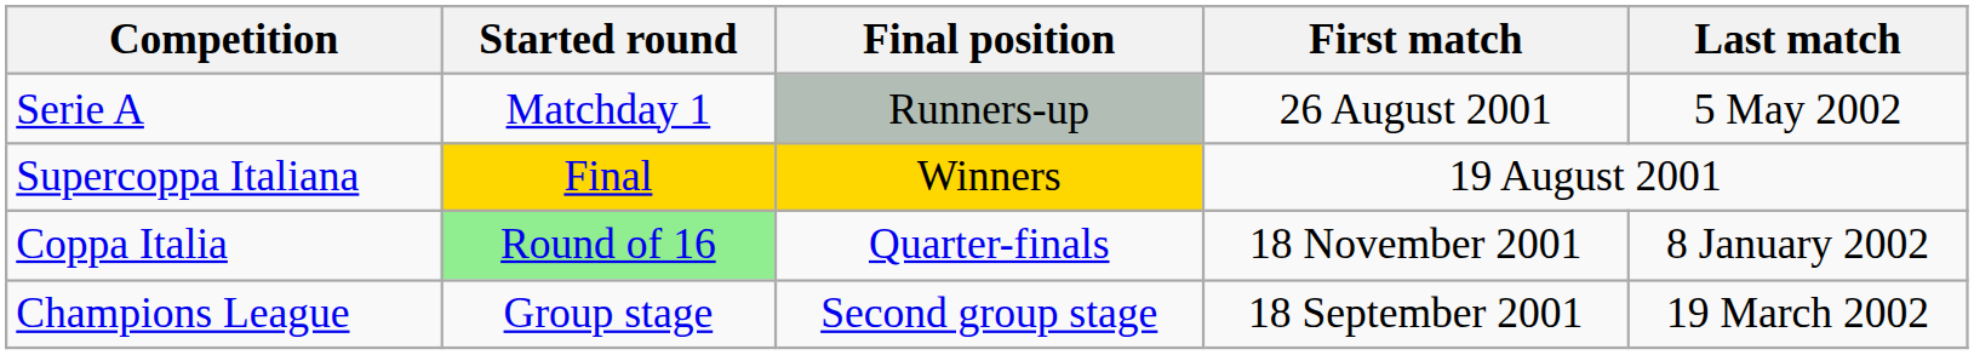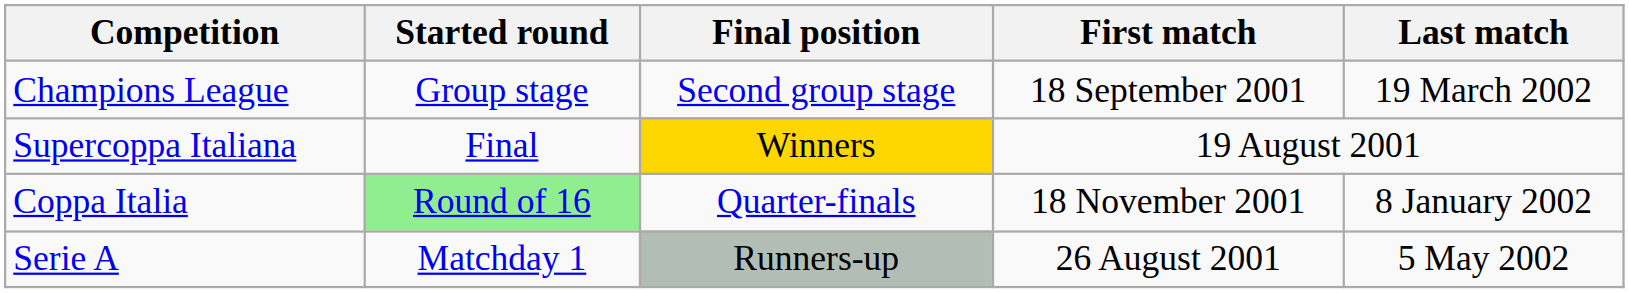 <table class=wikitable style="text-align:center; width:730px">
 <tr>
 <th style=text-align:center; width:150px;>Competition</th>
 <th style=text-align:center; width:100px;>Started round</th>
 <th style=text-align:center; width:100px;>Final position</th>
 <th style=text-align:center; width:150px;>First match</th>
 <th style=text-align:center; width:140px;>Last match</th>
 </tr>
 <tr>
-<td style=text-align:left;><a href='#'>Serie A</a></td>
-<td><a href='#'>Matchday 1</a></td>
-<td style=background:#B2BEB5;>Runners-up</td>
-<td>26 August 2001</td>
-<td>5 May 2002</td>
+<td style=text-align:left;><a href='#'>Champions League</a></td>
+<td><a href='#'>Group stage</a></td>
+<td><a href='#'>Second group stage</a></td>
+<td>18 September 2001</td>
+<td>19 March 2002</td>
 </tr>
 <tr>
 <td style=text-align:left;><a href='#'>Supercoppa Italiana</a></td>
-<td style="background: gold;"><a href='#'>Final</a></td>
+<td><a href='#'>Final</a></td>
 <td style=background:#FFD700;>Winners</td>
 <td colspan=2>19 August 2001</td>
 </tr>
 <tr>
 <td style=text-align:left;><a href='#'>Coppa Italia</a></td>
 <td style="background: lightgreen;"><a href='#'>Round of 16</a></td>
 <td><a href='#'>Quarter-finals</a></td>
 <td>18 November 2001</td>
 <td>8 January 2002</td>
 </tr>
 <tr>
-<td style=text-align:left;><a href='#'>Champions League</a></td>
-<td><a href='#'>Group stage</a></td>
-<td><a href='#'>Second group stage</a></td>
-<td>18 September 2001</td>
-<td>19 March 2002</td>
+<td style=text-align:left;><a href='#'>Serie A</a></td>
+<td><a href='#'>Matchday 1</a></td>
+<td style=background:#B2BEB5;>Runners-up</td>
+<td>26 August 2001</td>
+<td>5 May 2002</td>
 </tr>
 </table>
